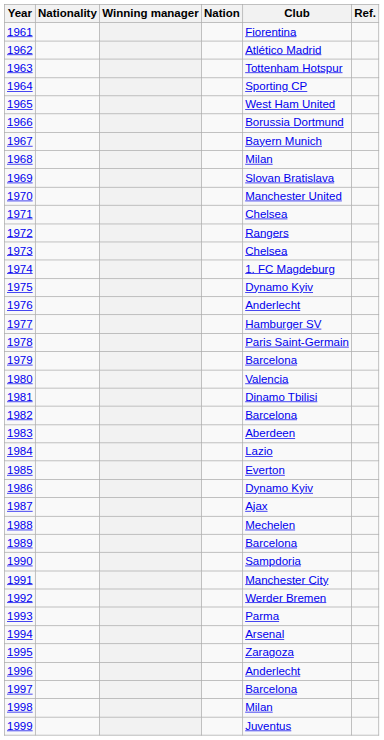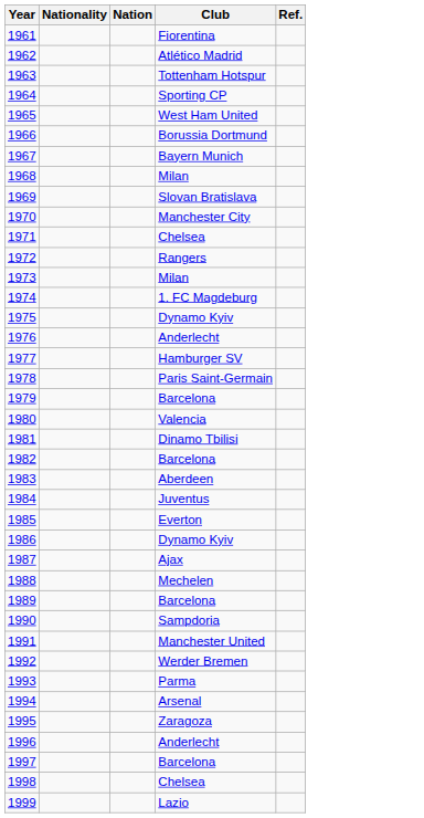 <table class="sortable wikitable plainrowheaders">
 <tr>
 <th scope=col>Year</th>
 <th scope=col>Nationality</th>
-<th scope=col>Winning manager</th>
 <th scope=col>Nation</th>
 <th scope=col>Club</th>
 <th scope=col class="unsortable">Ref.</th>
 </tr>
 <tr>
 <td align=center><a href='#'>1961</a></td>
 <td></td>
-<th scope=row></th>
 <td></td>
 <td><a href='#'>Fiorentina</a></td>
 <td align=center></td>
 </tr>
 <tr>
 <td align=center><a href='#'>1962</a></td>
 <td></td>
-<th scope=row></th>
 <td></td>
 <td><a href='#'>Atlético Madrid</a></td>
 <td align=center></td>
 </tr>
 <tr>
 <td align=center><a href='#'>1963</a></td>
 <td></td>
-<th scope=row></th>
 <td></td>
 <td><a href='#'>Tottenham Hotspur</a></td>
 <td align=center></td>
 </tr>
 <tr>
 <td align=center><a href='#'>1964</a></td>
 <td></td>
-<th scope=row></th>
 <td></td>
 <td><a href='#'>Sporting CP</a></td>
 <td align=center></td>
 </tr>
 <tr>
 <td align=center><a href='#'>1965</a></td>
 <td></td>
-<th scope=row></th>
 <td></td>
 <td><a href='#'>West Ham United</a></td>
 <td align=center></td>
 </tr>
 <tr>
 <td align=center><a href='#'>1966</a></td>
 <td></td>
-<th scope=row></th>
 <td></td>
 <td><a href='#'>Borussia Dortmund</a></td>
 <td align=center></td>
 </tr>
 <tr>
 <td align=center><a href='#'>1967</a></td>
 <td></td>
-<th scope=row></th>
 <td></td>
 <td><a href='#'>Bayern Munich</a></td>
 <td align=center></td>
 </tr>
 <tr>
 <td align=center><a href='#'>1968</a></td>
 <td></td>
-<th scope=row></th>
 <td></td>
 <td><a href='#'>Milan</a></td>
 <td align=center></td>
 </tr>
 <tr>
 <td align=center><a href='#'>1969</a></td>
 <td></td>
-<th scope=row></th>
 <td></td>
 <td><a href='#'>Slovan Bratislava</a></td>
 <td align=center></td>
 </tr>
 <tr>
 <td align=center><a href='#'>1970</a></td>
 <td></td>
-<th scope=row></th>
 <td></td>
-<td><a href='#'>Manchester United</a></td>
+<td><a href='#'>Manchester City</a></td>
 <td align=center></td>
 </tr>
 <tr>
 <td align=center><a href='#'>1971</a></td>
 <td></td>
-<th scope=row></th>
 <td></td>
 <td><a href='#'>Chelsea</a></td>
 <td align=center></td>
 </tr>
 <tr>
 <td align=center><a href='#'>1972</a></td>
 <td></td>
-<th scope=row></th>
 <td></td>
 <td><a href='#'>Rangers</a></td>
 <td align=center></td>
 </tr>
 <tr>
 <td align=center><a href='#'>1973</a></td>
 <td></td>
-<th scope=row></th>
 <td></td>
-<td><a href='#'>Chelsea</a></td>
+<td><a href='#'>Milan</a></td>
 <td align=center></td>
 </tr>
 <tr>
 <td align=center><a href='#'>1974</a></td>
 <td></td>
-<th scope=row></th>
 <td></td>
 <td><a href='#'>1. FC Magdeburg</a></td>
 <td align=center></td>
 </tr>
 <tr>
 <td align=center><a href='#'>1975</a></td>
 <td></td>
-<th scope=row></th>
 <td></td>
 <td><a href='#'>Dynamo Kyiv</a></td>
 <td align=center></td>
 </tr>
 <tr>
 <td align=center><a href='#'>1976</a></td>
 <td></td>
-<th scope=row></th>
 <td></td>
 <td><a href='#'>Anderlecht</a></td>
 <td align=center></td>
 </tr>
 <tr>
 <td align=center><a href='#'>1977</a></td>
 <td></td>
-<th scope=row></th>
 <td></td>
 <td><a href='#'>Hamburger SV</a></td>
 <td align=center></td>
 </tr>
 <tr>
 <td align=center><a href='#'>1978</a></td>
 <td></td>
-<th scope=row></th>
 <td></td>
 <td><a href='#'>Paris Saint-Germain</a></td>
 <td align=center></td>
 </tr>
 <tr>
 <td align=center><a href='#'>1979</a></td>
 <td></td>
-<th scope=row></th>
 <td></td>
 <td><a href='#'>Barcelona</a></td>
 <td align=center></td>
 </tr>
 <tr>
 <td align=center><a href='#'>1980</a></td>
 <td></td>
-<th scope=row></th>
 <td></td>
 <td><a href='#'>Valencia</a></td>
 <td align=center></td>
 </tr>
 <tr>
 <td align=center><a href='#'>1981</a></td>
 <td></td>
-<th scope=row></th>
 <td></td>
 <td><a href='#'>Dinamo Tbilisi</a></td>
 <td align=center></td>
 </tr>
 <tr>
 <td align=center><a href='#'>1982</a></td>
 <td></td>
-<th scope=row></th>
 <td></td>
 <td><a href='#'>Barcelona</a></td>
 <td align=center></td>
 </tr>
 <tr>
 <td align=center><a href='#'>1983</a></td>
 <td></td>
-<th scope=row></th>
 <td></td>
 <td><a href='#'>Aberdeen</a></td>
 <td align=center></td>
 </tr>
 <tr>
 <td align=center><a href='#'>1984</a></td>
 <td></td>
-<th scope=row></th>
 <td></td>
-<td><a href='#'>Lazio</a></td>
+<td><a href='#'>Juventus</a></td>
 <td align=center></td>
 </tr>
 <tr>
 <td align=center><a href='#'>1985</a></td>
 <td></td>
-<th scope=row></th>
 <td></td>
 <td><a href='#'>Everton</a></td>
 <td align=center></td>
 </tr>
 <tr>
 <td align=center><a href='#'>1986</a></td>
 <td></td>
-<th scope=row></th>
 <td></td>
 <td><a href='#'>Dynamo Kyiv</a></td>
 <td align=center></td>
 </tr>
 <tr>
 <td align=center><a href='#'>1987</a></td>
 <td></td>
-<th scope=row></th>
 <td></td>
 <td><a href='#'>Ajax</a></td>
 <td align=center></td>
 </tr>
 <tr>
 <td align=center><a href='#'>1988</a></td>
 <td></td>
-<th scope=row></th>
 <td></td>
 <td><a href='#'>Mechelen</a></td>
 <td align=center></td>
 </tr>
 <tr>
 <td align=center><a href='#'>1989</a></td>
 <td></td>
-<th scope=row></th>
 <td></td>
 <td><a href='#'>Barcelona</a></td>
 <td align=center></td>
 </tr>
 <tr>
 <td align=center><a href='#'>1990</a></td>
 <td></td>
-<th scope=row></th>
 <td></td>
 <td><a href='#'>Sampdoria</a></td>
 <td align=center></td>
 </tr>
 <tr>
 <td align=center><a href='#'>1991</a></td>
 <td></td>
-<th scope=row></th>
 <td></td>
-<td><a href='#'>Manchester City</a></td>
+<td><a href='#'>Manchester United</a></td>
 <td align=center></td>
 </tr>
 <tr>
 <td align=center><a href='#'>1992</a></td>
 <td></td>
-<th scope=row></th>
 <td></td>
 <td><a href='#'>Werder Bremen</a></td>
 <td align=center></td>
 </tr>
 <tr>
 <td align=center><a href='#'>1993</a></td>
 <td></td>
-<th scope=row></th>
 <td></td>
 <td><a href='#'>Parma</a></td>
 <td align=center></td>
 </tr>
 <tr>
 <td align=center><a href='#'>1994</a></td>
 <td></td>
-<th scope=row></th>
 <td></td>
 <td><a href='#'>Arsenal</a></td>
 <td align=center></td>
 </tr>
 <tr>
 <td align=center><a href='#'>1995</a></td>
 <td></td>
-<th scope=row></th>
 <td></td>
 <td><a href='#'>Zaragoza</a></td>
 <td align=center></td>
 </tr>
 <tr>
 <td align=center><a href='#'>1996</a></td>
 <td></td>
-<th scope=row></th>
 <td></td>
 <td><a href='#'>Anderlecht</a></td>
 <td align=center></td>
 </tr>
 <tr>
 <td align=center><a href='#'>1997</a></td>
 <td></td>
-<th scope=row></th>
 <td></td>
 <td><a href='#'>Barcelona</a></td>
 <td align=center></td>
 </tr>
 <tr>
 <td align=center><a href='#'>1998</a></td>
 <td></td>
-<th scope=row></th>
 <td></td>
-<td><a href='#'>Milan</a></td>
+<td><a href='#'>Chelsea</a></td>
 <td align=center></td>
 </tr>
 <tr>
 <td align=center><a href='#'>1999</a></td>
 <td></td>
-<th scope=row></th>
 <td></td>
-<td><a href='#'>Juventus</a></td>
+<td><a href='#'>Lazio</a></td>
 <td align=center></td>
 </tr>
 </table>
